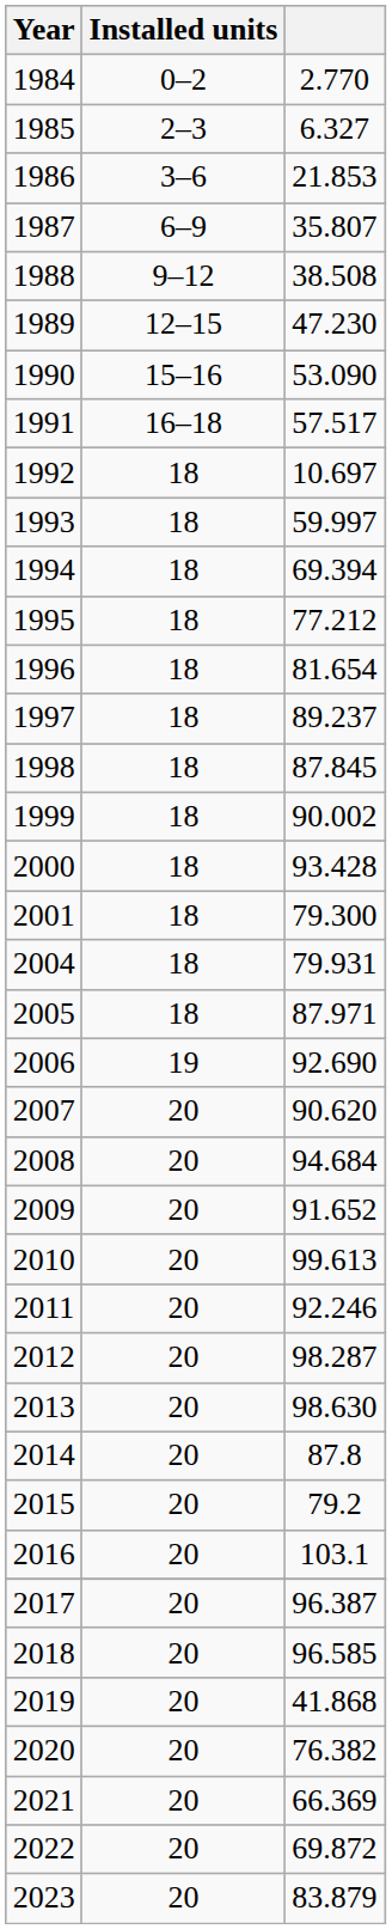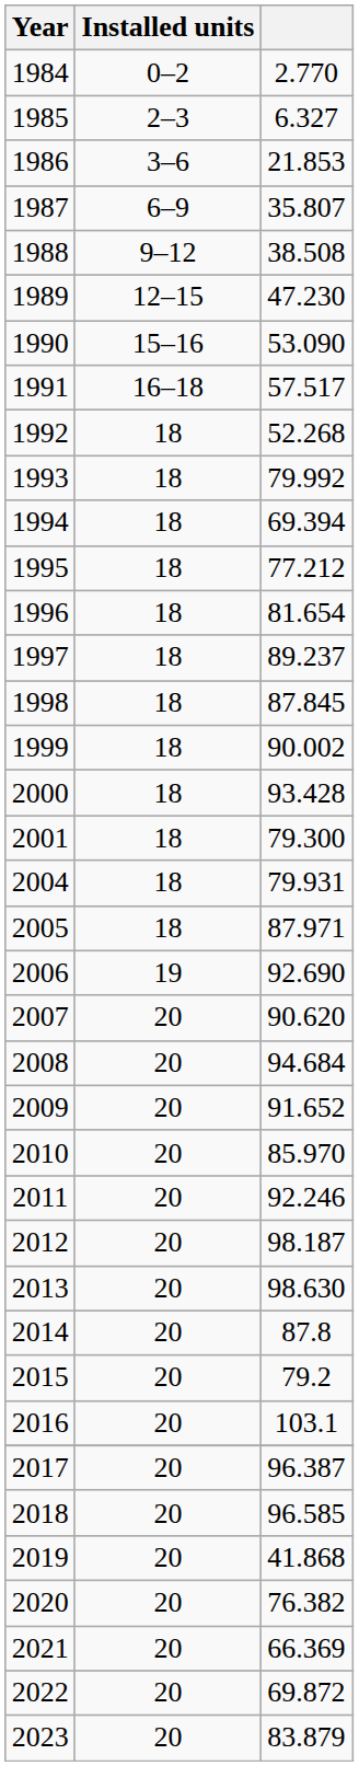 <table class="wikitable" style="text-align:center">
 <tr>
 <th>Year</th>
 <th>Installed units</th>
 <th></th>
 </tr>
 <tr>
 <td>1984</td>
 <td>0–2</td>
 <td>2.770</td>
 </tr>
 <tr>
 <td>1985</td>
 <td>2–3</td>
 <td>6.327</td>
 </tr>
 <tr>
 <td>1986</td>
 <td>3–6</td>
 <td>21.853</td>
 </tr>
 <tr>
 <td>1987</td>
 <td>6–9</td>
 <td>35.807</td>
 </tr>
 <tr>
 <td>1988</td>
 <td>9–12</td>
 <td>38.508</td>
 </tr>
 <tr>
 <td>1989</td>
 <td>12–15</td>
 <td>47.230</td>
 </tr>
 <tr>
 <td>1990</td>
 <td>15–16</td>
 <td>53.090</td>
 </tr>
 <tr>
 <td>1991</td>
 <td>16–18</td>
 <td>57.517</td>
 </tr>
 <tr>
 <td>1992</td>
 <td>18</td>
-<td>10.697</td>
+<td>52.268</td>
 </tr>
 <tr>
 <td>1993</td>
 <td>18</td>
-<td>59.997</td>
+<td>79.992</td>
 </tr>
 <tr>
 <td>1994</td>
 <td>18</td>
 <td>69.394</td>
 </tr>
 <tr>
 <td>1995</td>
 <td>18</td>
 <td>77.212</td>
 </tr>
 <tr>
 <td>1996</td>
 <td>18</td>
 <td>81.654</td>
 </tr>
 <tr>
 <td>1997</td>
 <td>18</td>
 <td>89.237</td>
 </tr>
 <tr>
 <td>1998</td>
 <td>18</td>
 <td>87.845</td>
 </tr>
 <tr>
 <td>1999</td>
 <td>18</td>
 <td>90.002</td>
 </tr>
 <tr>
 <td>2000</td>
 <td>18</td>
 <td>93.428</td>
 </tr>
 <tr>
 <td>2001</td>
 <td>18</td>
 <td>79.300</td>
 </tr>
 <tr>
 <td>2004</td>
 <td>18</td>
 <td>79.931</td>
 </tr>
 <tr>
 <td>2005</td>
 <td>18</td>
 <td>87.971</td>
 </tr>
 <tr>
 <td>2006</td>
 <td>19</td>
 <td>92.690</td>
 </tr>
 <tr>
 <td>2007</td>
 <td>20</td>
 <td>90.620</td>
 </tr>
 <tr>
 <td>2008</td>
 <td>20</td>
 <td>94.684</td>
 </tr>
 <tr>
 <td>2009</td>
 <td>20</td>
 <td>91.652</td>
 </tr>
 <tr>
 <td>2010</td>
 <td>20</td>
-<td>99.613</td>
+<td>85.970</td>
 </tr>
 <tr>
 <td>2011</td>
 <td>20</td>
 <td>92.246</td>
 </tr>
 <tr>
 <td>2012</td>
 <td>20</td>
-<td>98.287</td>
+<td>98.187</td>
 </tr>
 <tr>
 <td>2013</td>
 <td>20</td>
 <td>98.630</td>
 </tr>
 <tr>
 <td>2014</td>
 <td>20</td>
 <td>87.8</td>
 </tr>
 <tr>
 <td>2015</td>
 <td>20</td>
 <td>79.2</td>
 </tr>
 <tr>
 <td>2016</td>
 <td>20</td>
 <td>103.1</td>
 </tr>
 <tr style="background-color:#ccccff">
 </tr>
 <tr>
 <td>2017</td>
 <td>20</td>
 <td>96.387</td>
 </tr>
 <tr>
 <td>2018</td>
 <td>20</td>
 <td>96.585</td>
 </tr>
 <tr>
 <td>2019</td>
 <td>20</td>
 <td>41.868</td>
 </tr>
 <tr>
 <td>2020</td>
 <td>20</td>
 <td>76.382</td>
 </tr>
 <tr>
 <td>2021</td>
 <td>20</td>
 <td>66.369</td>
 </tr>
 <tr>
 <td>2022</td>
 <td>20</td>
 <td>69.872</td>
 </tr>
 <tr>
 <td>2023</td>
 <td>20</td>
 <td>83.879</td>
 </tr>
 </table>
